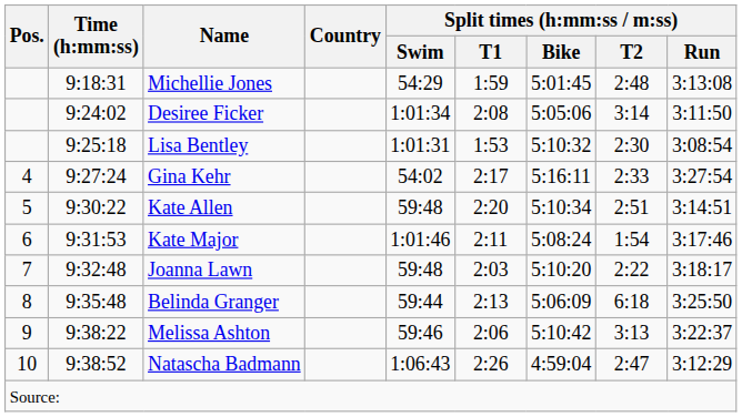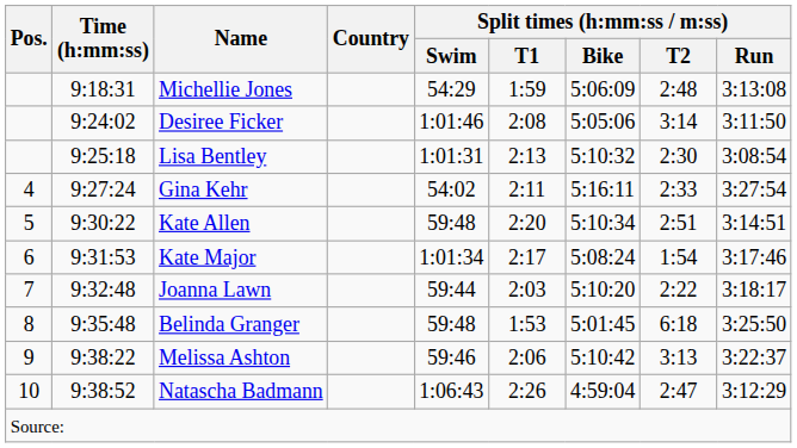 <table class="wikitable" style="text-align:center">
 <tr>
 <th rowspan="2">Pos.</th>
 <th rowspan="2">Time<br>(h:mm:ss)</th>
 <th rowspan="2">Name</th>
 <th rowspan="2">Country</th>
 <th colspan="5">Split times (h:mm:ss / m:ss)</th>
 </tr>
 <tr>
 <th>Swim</th>
 <th>    T1    </th>
 <th>Bike</th>
 <th>    T2    </th>
 <th>Run</th>
 </tr>
 <tr>
 <td></td>
 <td>9:18:31</td>
 <td align="left"><a href='#'>Michellie Jones</a></td>
 <td align="left"></td>
 <td>54:29</td>
 <td>1:59</td>
-<td>5:01:45</td>
+<td>5:06:09</td>
 <td>2:48</td>
 <td>3:13:08</td>
 </tr>
 <tr>
 <td></td>
 <td>9:24:02</td>
 <td align="left"><a href='#'>Desiree Ficker</a></td>
 <td align="left"></td>
-<td>1:01:34</td>
+<td>1:01:46</td>
 <td>2:08</td>
 <td>5:05:06</td>
 <td>3:14</td>
 <td>3:11:50</td>
 </tr>
 <tr>
 <td></td>
 <td>9:25:18</td>
 <td align="left"><a href='#'>Lisa Bentley</a></td>
 <td align="left"></td>
 <td>1:01:31</td>
-<td>1:53</td>
+<td>2:13</td>
 <td>5:10:32</td>
 <td>2:30</td>
 <td>3:08:54</td>
 </tr>
 <tr>
 <td>4</td>
 <td>9:27:24</td>
 <td align="left"><a href='#'>Gina Kehr</a></td>
 <td align="left"></td>
 <td>54:02</td>
-<td>2:17</td>
+<td>2:11</td>
 <td>5:16:11</td>
 <td>2:33</td>
 <td>3:27:54</td>
 </tr>
 <tr>
 <td>5</td>
 <td>9:30:22</td>
 <td align="left"><a href='#'>Kate Allen</a></td>
 <td align="left"></td>
 <td>59:48</td>
 <td>2:20</td>
 <td>5:10:34</td>
 <td>2:51</td>
 <td>3:14:51</td>
 </tr>
 <tr>
 <td>6</td>
 <td>9:31:53</td>
 <td align="left"><a href='#'>Kate Major</a></td>
 <td align="left"></td>
-<td>1:01:46</td>
-<td>2:11</td>
+<td>1:01:34</td>
+<td>2:17</td>
 <td>5:08:24</td>
 <td>1:54</td>
 <td>3:17:46</td>
 </tr>
 <tr>
 <td>7</td>
 <td>9:32:48</td>
 <td align="left"><a href='#'>Joanna Lawn</a></td>
 <td align="left"></td>
-<td>59:48</td>
+<td>59:44</td>
 <td>2:03</td>
 <td>5:10:20</td>
 <td>2:22</td>
 <td>3:18:17</td>
 </tr>
 <tr>
 <td>8</td>
 <td>9:35:48</td>
 <td align="left"><a href='#'>Belinda Granger</a></td>
 <td align="left"></td>
-<td>59:44</td>
-<td>2:13</td>
-<td>5:06:09</td>
+<td>59:48</td>
+<td>1:53</td>
+<td>5:01:45</td>
 <td>6:18</td>
 <td>3:25:50</td>
 </tr>
 <tr>
 <td>9</td>
 <td>9:38:22</td>
 <td align="left"><a href='#'>Melissa Ashton</a></td>
 <td align="left"></td>
 <td>59:46</td>
 <td>2:06</td>
 <td>5:10:42</td>
 <td>3:13</td>
 <td>3:22:37</td>
 </tr>
 <tr>
 <td>10</td>
 <td>9:38:52</td>
 <td align="left"><a href='#'>Natascha Badmann</a></td>
 <td align="left"></td>
 <td>1:06:43</td>
 <td>2:26</td>
 <td>4:59:04</td>
 <td>2:47</td>
 <td>3:12:29</td>
 </tr>
 <tr>
 <td colspan="9" align="left"><small>Source:</small></td>
 </tr>
 </table>
